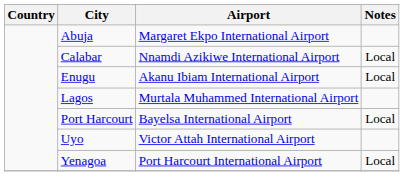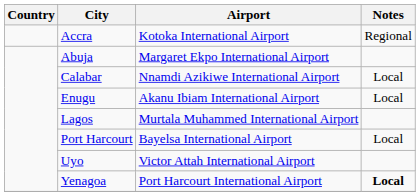 <table class="wikitable sortable">
 <tr>
 <th>Country</th>
 <th>City</th>
 <th>Airport</th>
 <th>Notes</th>
+</tr>
+<tr>
+<td rowspan="1"></td>
+<td><a href='#'>Accra</a></td>
+<td><a href='#'>Kotoka International Airport</a></td>
+<td align=center>Regional</td>
 </tr>
 <tr>
 <td rowspan="7"></td>
 <td><a href='#'>Abuja</a></td>
 <td><a href='#'>Margaret Ekpo International Airport</a></td>
 <td></td>
 </tr>
 <tr>
 <td><a href='#'>Calabar</a></td>
 <td><a href='#'>Nnamdi Azikiwe International Airport</a></td>
 <td align=center>Local</td>
 </tr>
 <tr>
 <td><a href='#'>Enugu</a></td>
 <td><a href='#'>Akanu Ibiam International Airport</a></td>
 <td align=center>Local</td>
 </tr>
 <tr>
 <td><a href='#'>Lagos</a></td>
 <td><a href='#'>Murtala Muhammed International Airport</a></td>
 <td></td>
 </tr>
 <tr>
 <td><a href='#'>Port Harcourt</a></td>
 <td><a href='#'>Bayelsa International Airport</a></td>
 <td align=center>Local</td>
 </tr>
 <tr>
 <td><a href='#'>Uyo</a></td>
 <td><a href='#'>Victor Attah International Airport</a></td>
 <td></td>
 </tr>
 <tr>
 <td><a href='#'>Yenagoa</a></td>
 <td><a href='#'>Port Harcourt International Airport</a></td>
-<td align=center>Local</td>
+<td align=center><strong>Local</strong></td>
 </tr>
 <tr>
 </tr>
 </table>
